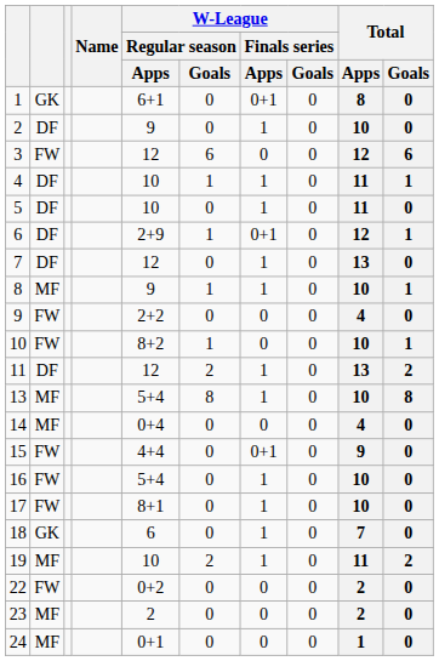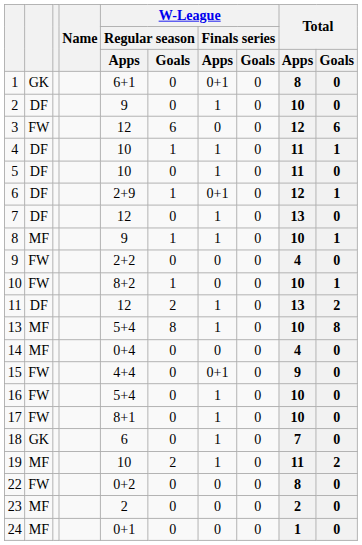 <table class="wikitable sortable" style="text-align:center;">
 <tr>
 <th rowspan="3"></th>
 <th rowspan="3"></th>
 <th rowspan="3"></th>
 <th rowspan="3">Name</th>
 <th colspan="4"><a href='#'>W-League</a></th>
 <th colspan="2" rowspan="2">Total</th>
 </tr>
 <tr>
 <th colspan="2">Regular season</th>
 <th colspan="2">Finals series</th>
 </tr>
 <tr>
 <th>Apps</th>
 <th>Goals</th>
 <th>Apps</th>
 <th>Goals</th>
 <th>Apps</th>
 <th>Goals</th>
 </tr>
 <tr>
 <td>1</td>
 <td>GK</td>
 <td></td>
 <td align="left"><br></td>
 <td>6+1</td>
 <td>0<br></td>
 <td>0+1</td>
 <td>0<br></td>
 <th>8</th>
 <th>0</th>
 </tr>
 <tr>
 <td>2</td>
 <td>DF</td>
 <td></td>
 <td align="left"><br></td>
 <td>9</td>
 <td>0<br></td>
 <td>1</td>
 <td>0<br></td>
 <th>10</th>
 <th>0</th>
 </tr>
 <tr>
 <td>3</td>
 <td>FW</td>
 <td></td>
 <td align="left"><br></td>
 <td>12</td>
 <td>6<br></td>
 <td>0</td>
 <td>0<br></td>
 <th>12</th>
 <th>6</th>
 </tr>
 <tr>
 <td>4</td>
 <td>DF</td>
 <td></td>
 <td align="left"><br></td>
 <td>10</td>
 <td>1<br></td>
 <td>1</td>
 <td>0<br></td>
 <th>11</th>
 <th>1</th>
 </tr>
 <tr>
 <td>5</td>
 <td>DF</td>
 <td></td>
 <td align="left"><br></td>
 <td>10</td>
 <td>0<br></td>
 <td>1</td>
 <td>0<br></td>
 <th>11</th>
 <th>0</th>
 </tr>
 <tr>
 <td>6</td>
 <td>DF</td>
 <td></td>
 <td align="left"><br></td>
 <td>2+9</td>
 <td>1<br></td>
 <td>0+1</td>
 <td>0<br></td>
 <th>12</th>
 <th>1</th>
 </tr>
 <tr>
 <td>7</td>
 <td>DF</td>
 <td></td>
 <td align="left"><br></td>
 <td>12</td>
 <td>0<br></td>
 <td>1</td>
 <td>0<br></td>
 <th>13</th>
 <th>0</th>
 </tr>
 <tr>
 <td>8</td>
 <td>MF</td>
 <td></td>
 <td align="left"><br></td>
 <td>9</td>
 <td>1<br></td>
 <td>1</td>
 <td>0<br></td>
 <th>10</th>
 <th>1</th>
 </tr>
 <tr>
 <td>9</td>
 <td>FW</td>
 <td></td>
 <td align="left"><br></td>
 <td>2+2</td>
 <td>0<br></td>
 <td>0</td>
 <td>0<br></td>
 <th>4</th>
 <th>0</th>
 </tr>
 <tr>
 <td>10</td>
 <td>FW</td>
 <td></td>
 <td align="left"><br></td>
 <td>8+2</td>
 <td>1<br></td>
 <td>0</td>
 <td>0<br></td>
 <th>10</th>
 <th>1</th>
 </tr>
 <tr>
 <td>11</td>
 <td>DF</td>
 <td></td>
 <td align="left"><br></td>
 <td>12</td>
 <td>2<br></td>
 <td>1</td>
 <td>0<br></td>
 <th>13</th>
 <th>2</th>
 </tr>
 <tr>
 <td>13</td>
 <td>MF</td>
 <td></td>
 <td align="left"><br></td>
 <td>5+4</td>
 <td>8<br></td>
 <td>1</td>
 <td>0<br></td>
 <th>10</th>
 <th>8</th>
 </tr>
 <tr>
 <td>14</td>
 <td>MF</td>
 <td></td>
 <td align="left"><br></td>
 <td>0+4</td>
 <td>0<br></td>
 <td>0</td>
 <td>0<br></td>
 <th>4</th>
 <th>0</th>
 </tr>
 <tr>
 <td>15</td>
 <td>FW</td>
 <td></td>
 <td align="left"><br></td>
 <td>4+4</td>
 <td>0<br></td>
 <td>0+1</td>
 <td>0<br></td>
 <th>9</th>
 <th>0</th>
 </tr>
 <tr>
 <td>16</td>
 <td>FW</td>
 <td></td>
 <td align="left"><br></td>
 <td>5+4</td>
 <td>0<br></td>
 <td>1</td>
 <td>0<br></td>
 <th>10</th>
 <th>0</th>
 </tr>
 <tr>
 <td>17</td>
 <td>FW</td>
 <td></td>
 <td align="left"><br></td>
 <td>8+1</td>
 <td>0<br></td>
 <td>1</td>
 <td>0<br></td>
 <th>10</th>
 <th>0</th>
 </tr>
 <tr>
 <td>18</td>
 <td>GK</td>
 <td></td>
 <td align="left"><br></td>
 <td>6</td>
 <td>0<br></td>
 <td>1</td>
 <td>0<br></td>
 <th>7</th>
 <th>0</th>
 </tr>
 <tr>
 <td>19</td>
 <td>MF</td>
 <td></td>
 <td align="left"><br></td>
 <td>10</td>
 <td>2<br></td>
 <td>1</td>
 <td>0<br></td>
 <th>11</th>
 <th>2</th>
 </tr>
 <tr>
 <td>22</td>
 <td>FW</td>
 <td></td>
 <td align="left"><br></td>
 <td>0+2</td>
 <td>0<br></td>
 <td>0</td>
 <td>0<br></td>
-<th>2</th>
+<th>8</th>
 <th>0</th>
 </tr>
 <tr>
 <td>23</td>
 <td>MF</td>
 <td></td>
 <td align="left"><br></td>
 <td>2</td>
 <td>0<br></td>
 <td>0</td>
 <td>0<br></td>
 <th>2</th>
 <th>0</th>
 </tr>
 <tr>
 <td>24</td>
 <td>MF</td>
 <td></td>
 <td align="left"><br></td>
 <td>0+1</td>
 <td>0<br></td>
 <td>0</td>
 <td>0<br></td>
 <th>1</th>
 <th>0</th>
 </tr>
 </table>
